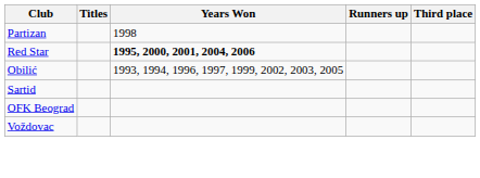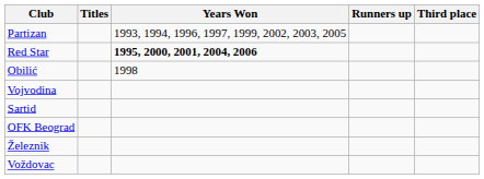 <table class="wikitable">
 <tr>
 <th>Club</th>
 <th>Titles</th>
 <th>Years Won</th>
 <th>Runners up</th>
 <th>Third place</th>
 </tr>
 <tr>
 <td><a href='#'>Partizan</a></td>
 <td></td>
-<td>1998</td>
+<td>1993, 1994, 1996, 1997, 1999, 2002, 2003, 2005</td>
 <td></td>
 <td></td>
 </tr>
 <tr>
 <td><a href='#'>Red Star</a></td>
 <td></td>
 <td><strong>1995, 2000, 2001, 2004, 2006</strong></td>
 <td></td>
 <td></td>
 </tr>
 <tr>
 <td><a href='#'>Obilić</a></td>
 <td></td>
-<td>1993, 1994, 1996, 1997, 1999, 2002, 2003, 2005</td>
+<td>1998</td>
+<td></td>
+<td></td>
+</tr>
+<tr>
+<td><a href='#'>Vojvodina</a></td>
+<td></td>
+<td></td>
 <td></td>
 <td></td>
 </tr>
 <tr>
 <td><a href='#'>Sartid</a></td>
 <td></td>
 <td></td>
 <td></td>
 <td></td>
 </tr>
 <tr>
 <td><a href='#'>OFK Beograd</a></td>
 <td></td>
 <td></td>
 <td></td>
 <td></td>
 </tr>
 <tr>
+<td><a href='#'>Železnik</a></td>
+<td></td>
+<td></td>
+<td></td>
+<td></td>
+</tr>
+<tr>
 <td><a href='#'>Voždovac</a></td>
 <td></td>
 <td></td>
 <td></td>
 <td></td>
 </tr>
 </table>
